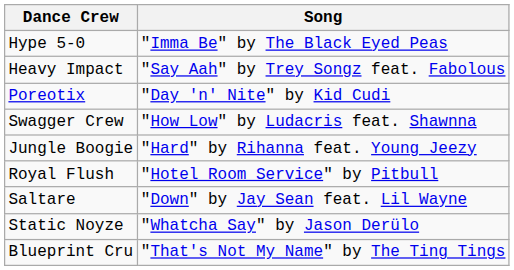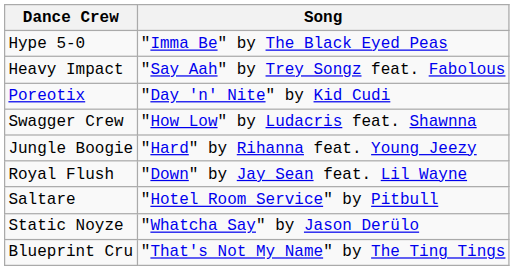 <table class="wikitable">
 <tr>
 <th>Dance Crew</th>
 <th>Song</th>
 </tr>
 <tr>
 <td>Hype 5-0</td>
 <td>"<a href='#'>Imma Be</a>" by <a href='#'>The Black Eyed Peas</a></td>
 </tr>
 <tr>
 <td>Heavy Impact</td>
 <td>"<a href='#'>Say Aah</a>" by <a href='#'>Trey Songz</a> feat. <a href='#'>Fabolous</a></td>
 </tr>
 <tr>
 <td><a href='#'>Poreotix</a></td>
 <td>"<a href='#'>Day 'n' Nite</a>" by <a href='#'>Kid Cudi</a></td>
 </tr>
 <tr>
 <td>Swagger Crew</td>
 <td>"<a href='#'>How Low</a>" by <a href='#'>Ludacris</a> feat. <a href='#'>Shawnna</a></td>
 </tr>
 <tr>
 <td>Jungle Boogie</td>
 <td>"<a href='#'>Hard</a>" by <a href='#'>Rihanna</a> feat. <a href='#'>Young Jeezy</a></td>
 </tr>
 <tr>
 <td>Royal Flush</td>
-<td>"<a href='#'>Hotel Room Service</a>" by <a href='#'>Pitbull</a></td>
+<td>"<a href='#'>Down</a>" by <a href='#'>Jay Sean</a> feat. <a href='#'>Lil Wayne</a></td>
 </tr>
 <tr>
 <td>Saltare</td>
-<td>"<a href='#'>Down</a>" by <a href='#'>Jay Sean</a> feat. <a href='#'>Lil Wayne</a></td>
+<td>"<a href='#'>Hotel Room Service</a>" by <a href='#'>Pitbull</a></td>
 </tr>
 <tr>
 <td>Static Noyze</td>
 <td>"<a href='#'>Whatcha Say</a>" by <a href='#'>Jason Derülo</a></td>
 </tr>
 <tr>
 <td>Blueprint Cru</td>
 <td>"<a href='#'>That's Not My Name</a>" by <a href='#'>The Ting Tings</a></td>
 </tr>
 </table>
